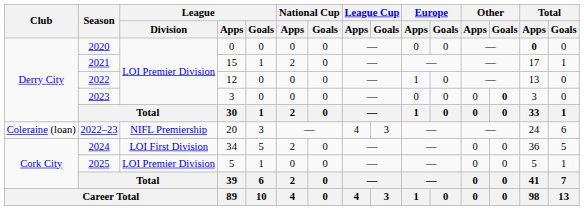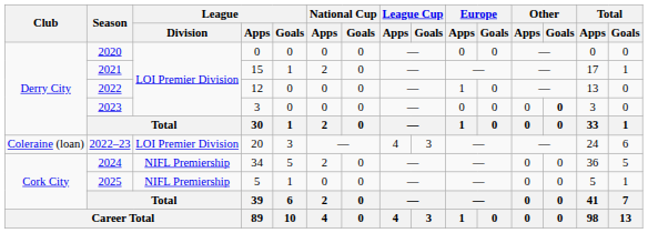 <table class=wikitable style="text-align: center">
 <tr>
 <th rowspan=2>Club</th>
 <th rowspan=2>Season</th>
 <th colspan=3>League</th>
 <th colspan=2>National Cup</th>
 <th colspan=2><a href='#'>League Cup</a></th>
 <th colspan=2><a href='#'>Europe</a></th>
 <th colspan=2>Other</th>
 <th colspan=2>Total</th>
 </tr>
 <tr>
 <th>Division</th>
 <th>Apps</th>
 <th>Goals</th>
 <th>Apps</th>
 <th>Goals</th>
 <th>Apps</th>
 <th>Goals</th>
 <th>Apps</th>
 <th>Goals</th>
 <th>Apps</th>
 <th>Goals</th>
 <th>Apps</th>
 <th>Goals</th>
 </tr>
 <tr>
 <td rowspan="5"><a href='#'>Derry City</a></td>
 <td><a href='#'>2020</a></td>
 <td rowspan="4"><a href='#'>LOI Premier Division</a></td>
 <td>0</td>
 <td>0</td>
 <td>0</td>
 <td>0</td>
 <td colspan="2">—</td>
 <td>0</td>
 <td>0</td>
 <td colspan="2">—</td>
-<td><strong>0</strong></td>
+<td>0</td>
 <td>0</td>
 </tr>
 <tr>
 <td><a href='#'>2021</a></td>
 <td>15</td>
 <td>1</td>
 <td>2</td>
 <td>0</td>
 <td colspan="2">—</td>
 <td colspan="2">—</td>
 <td colspan="2">—</td>
 <td>17</td>
 <td>1</td>
 </tr>
 <tr>
 <td><a href='#'>2022</a></td>
 <td>12</td>
 <td>0</td>
 <td>0</td>
 <td>0</td>
 <td colspan="2">—</td>
 <td>1</td>
 <td>0</td>
 <td colspan="2">—</td>
 <td>13</td>
 <td>0</td>
 </tr>
 <tr>
 <td><a href='#'>2023</a></td>
 <td>3</td>
 <td>0</td>
 <td>0</td>
 <td>0</td>
 <td colspan="2">—</td>
 <td>0</td>
 <td>0</td>
 <td>0</td>
 <td><strong>0</strong></td>
 <td>3</td>
 <td>0</td>
 </tr>
 <tr>
 <th colspan="2">Total</th>
 <th>30</th>
 <th>1</th>
 <th>2</th>
 <th>0</th>
 <th colspan="2">—</th>
 <th>1</th>
 <th>0</th>
 <th>0</th>
 <th>0</th>
 <th>33</th>
 <th>1</th>
 </tr>
 <tr>
 <td><a href='#'>Coleraine</a> (loan)</td>
 <td><a href='#'>2022–23</a></td>
-<td><a href='#'>NIFL Premiership</a></td>
+<td><a href='#'>LOI Premier Division</a></td>
 <td>20</td>
 <td>3</td>
 <td colspan="2">—</td>
 <td>4</td>
 <td>3</td>
 <td colspan="2">—</td>
 <td colspan="2">—</td>
 <td>24</td>
 <td>6</td>
 </tr>
 <tr>
 <td rowspan="3"><a href='#'>Cork City</a></td>
 <td><a href='#'>2024</a></td>
-<td><a href='#'>LOI First Division</a></td>
+<td><a href='#'>NIFL Premiership</a></td>
 <td>34</td>
 <td>5</td>
 <td>2</td>
 <td>0</td>
 <td colspan="2">—</td>
 <td colspan="2">—</td>
 <td>0</td>
 <td>0</td>
 <td>36</td>
 <td>5</td>
 </tr>
 <tr>
 <td><a href='#'>2025</a></td>
-<td><a href='#'>LOI Premier Division</a></td>
+<td><a href='#'>NIFL Premiership</a></td>
 <td>5</td>
 <td>1</td>
 <td>0</td>
 <td>0</td>
 <td colspan="2">—</td>
 <td colspan="2">—</td>
 <td>0</td>
 <td>0</td>
 <td>5</td>
 <td>1</td>
 </tr>
 <tr>
 <th colspan="2">Total</th>
 <th>39</th>
 <th>6</th>
 <th>2</th>
 <th>0</th>
 <th colspan="2">—</th>
 <th colspan="2">—</th>
 <th>0</th>
 <th>0</th>
 <th>41</th>
 <th>7</th>
 </tr>
 <tr>
 <th colspan="3">Career Total</th>
 <th>89</th>
 <th>10</th>
 <th>4</th>
 <th>0</th>
 <th>4</th>
 <th>3</th>
 <th>1</th>
 <th>0</th>
 <th>0</th>
 <th>0</th>
 <th>98</th>
 <th>13</th>
 </tr>
 </table>
